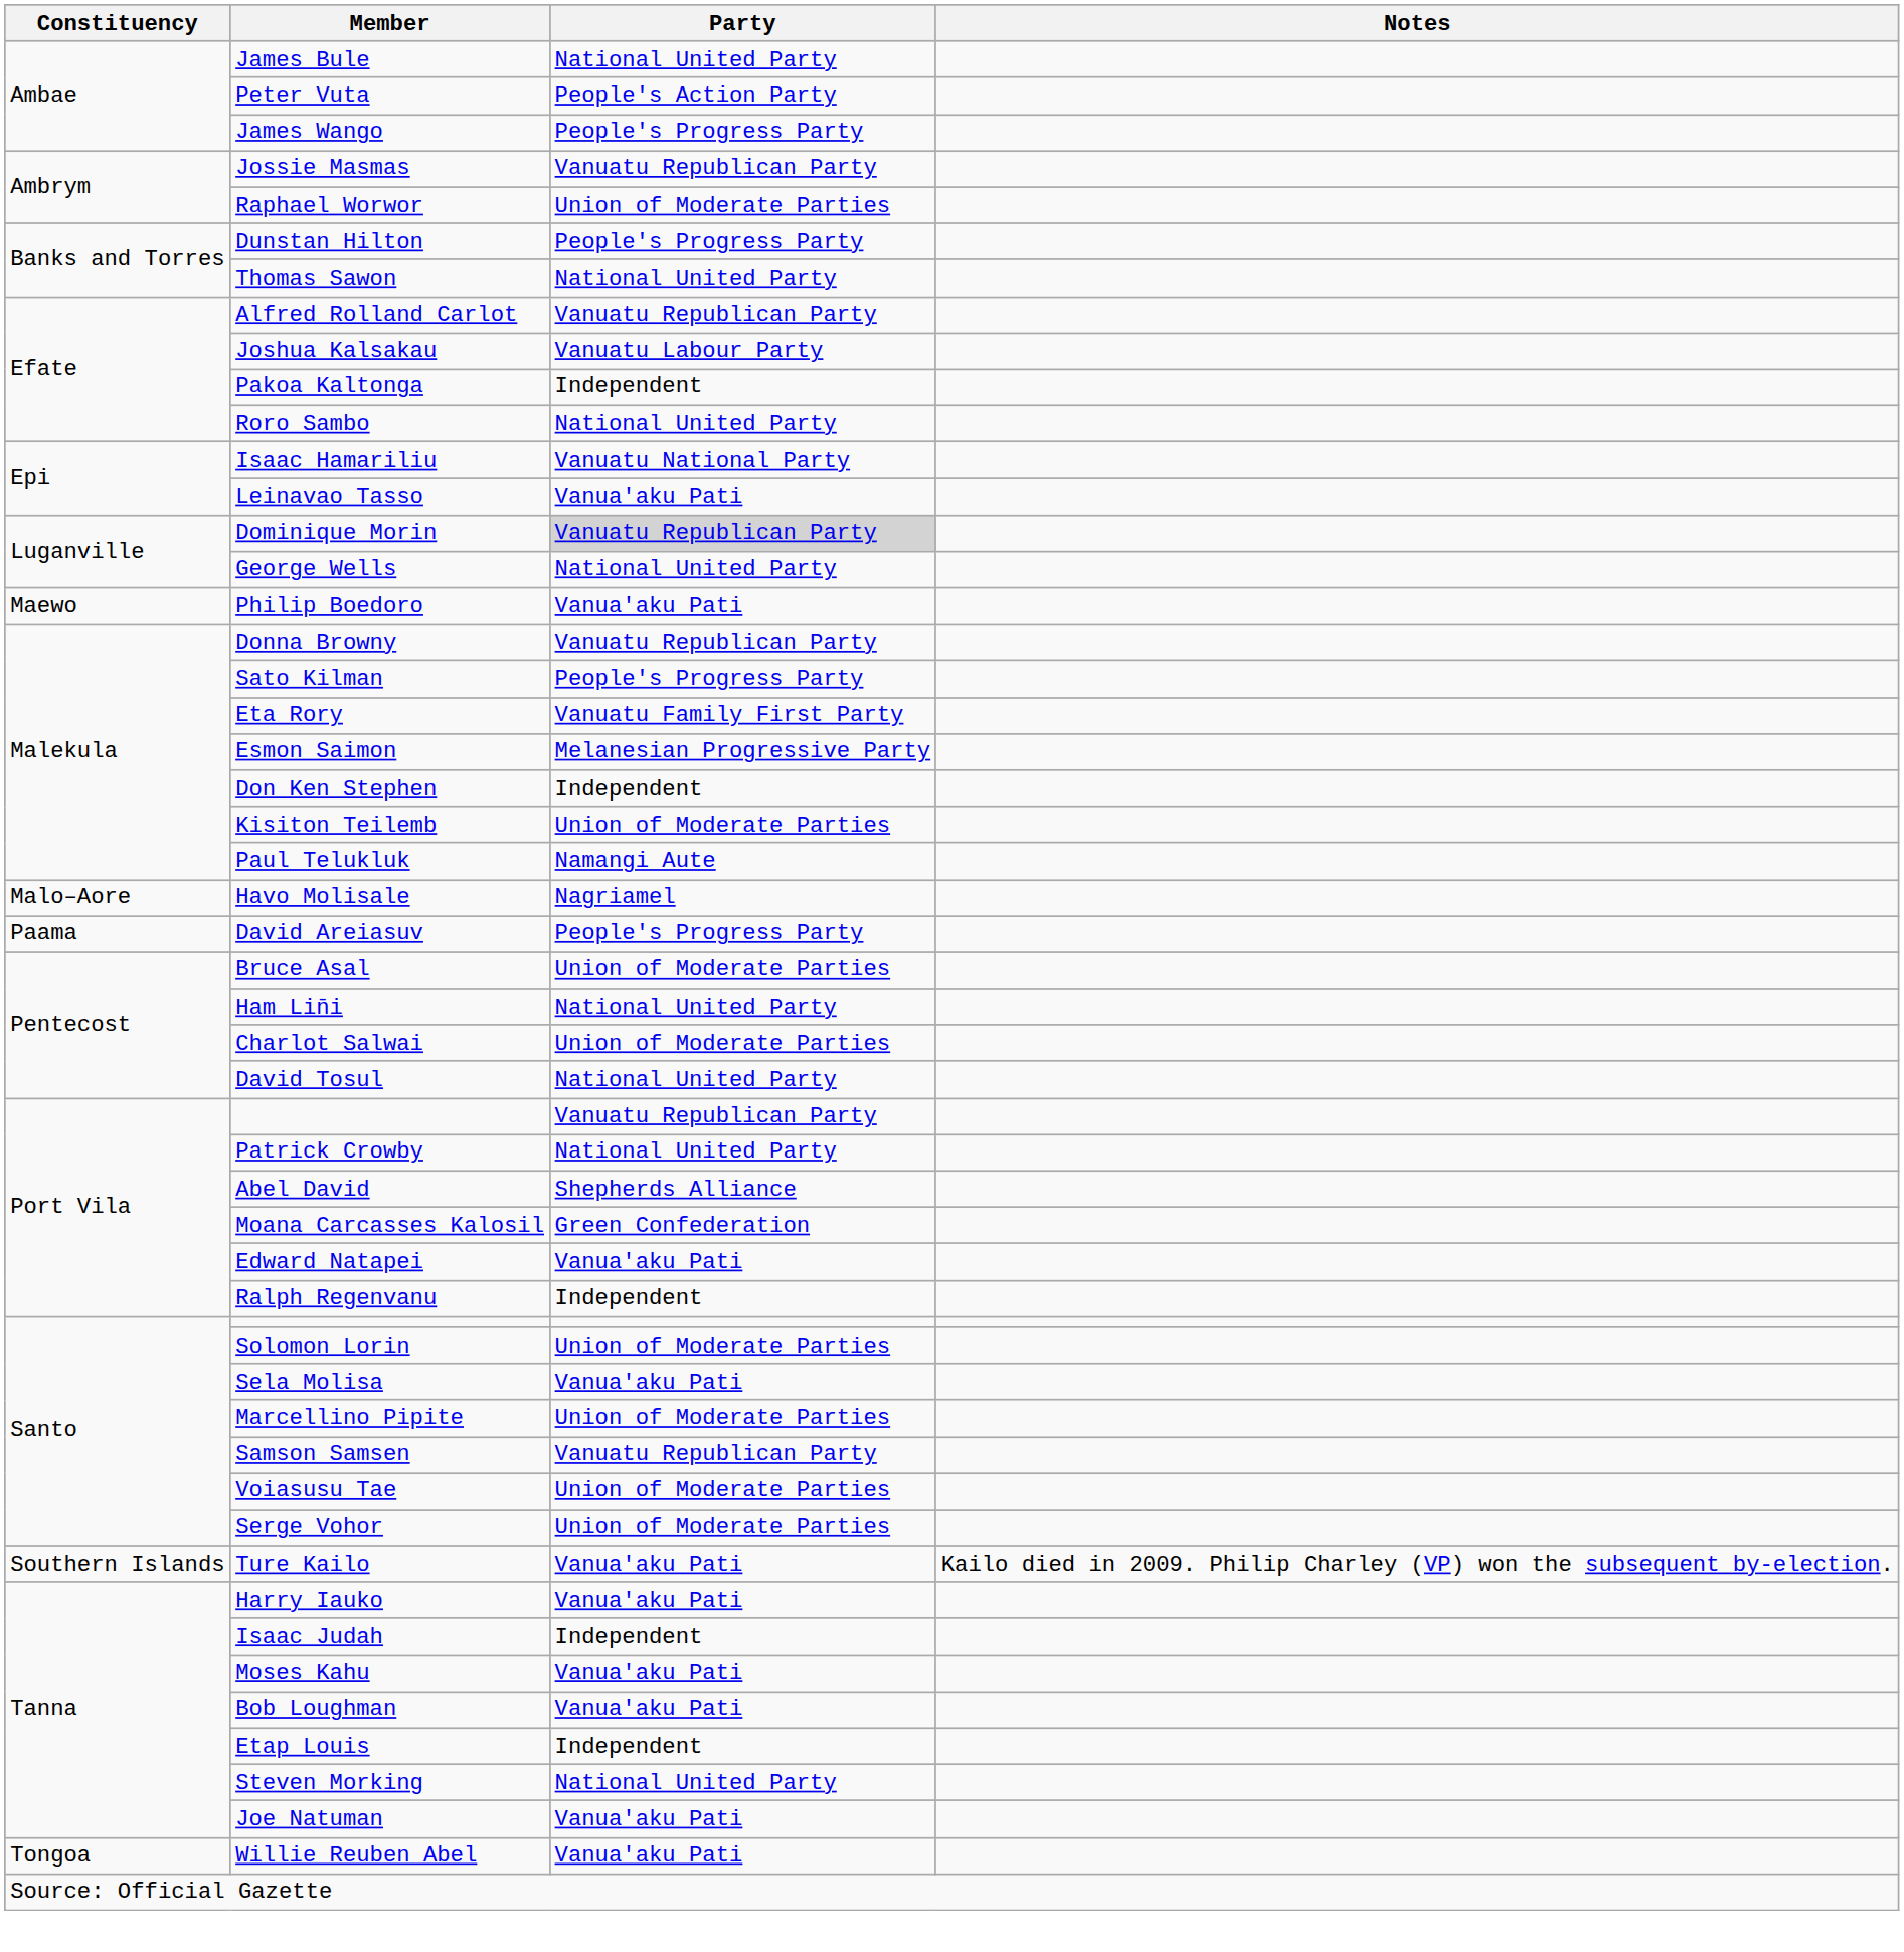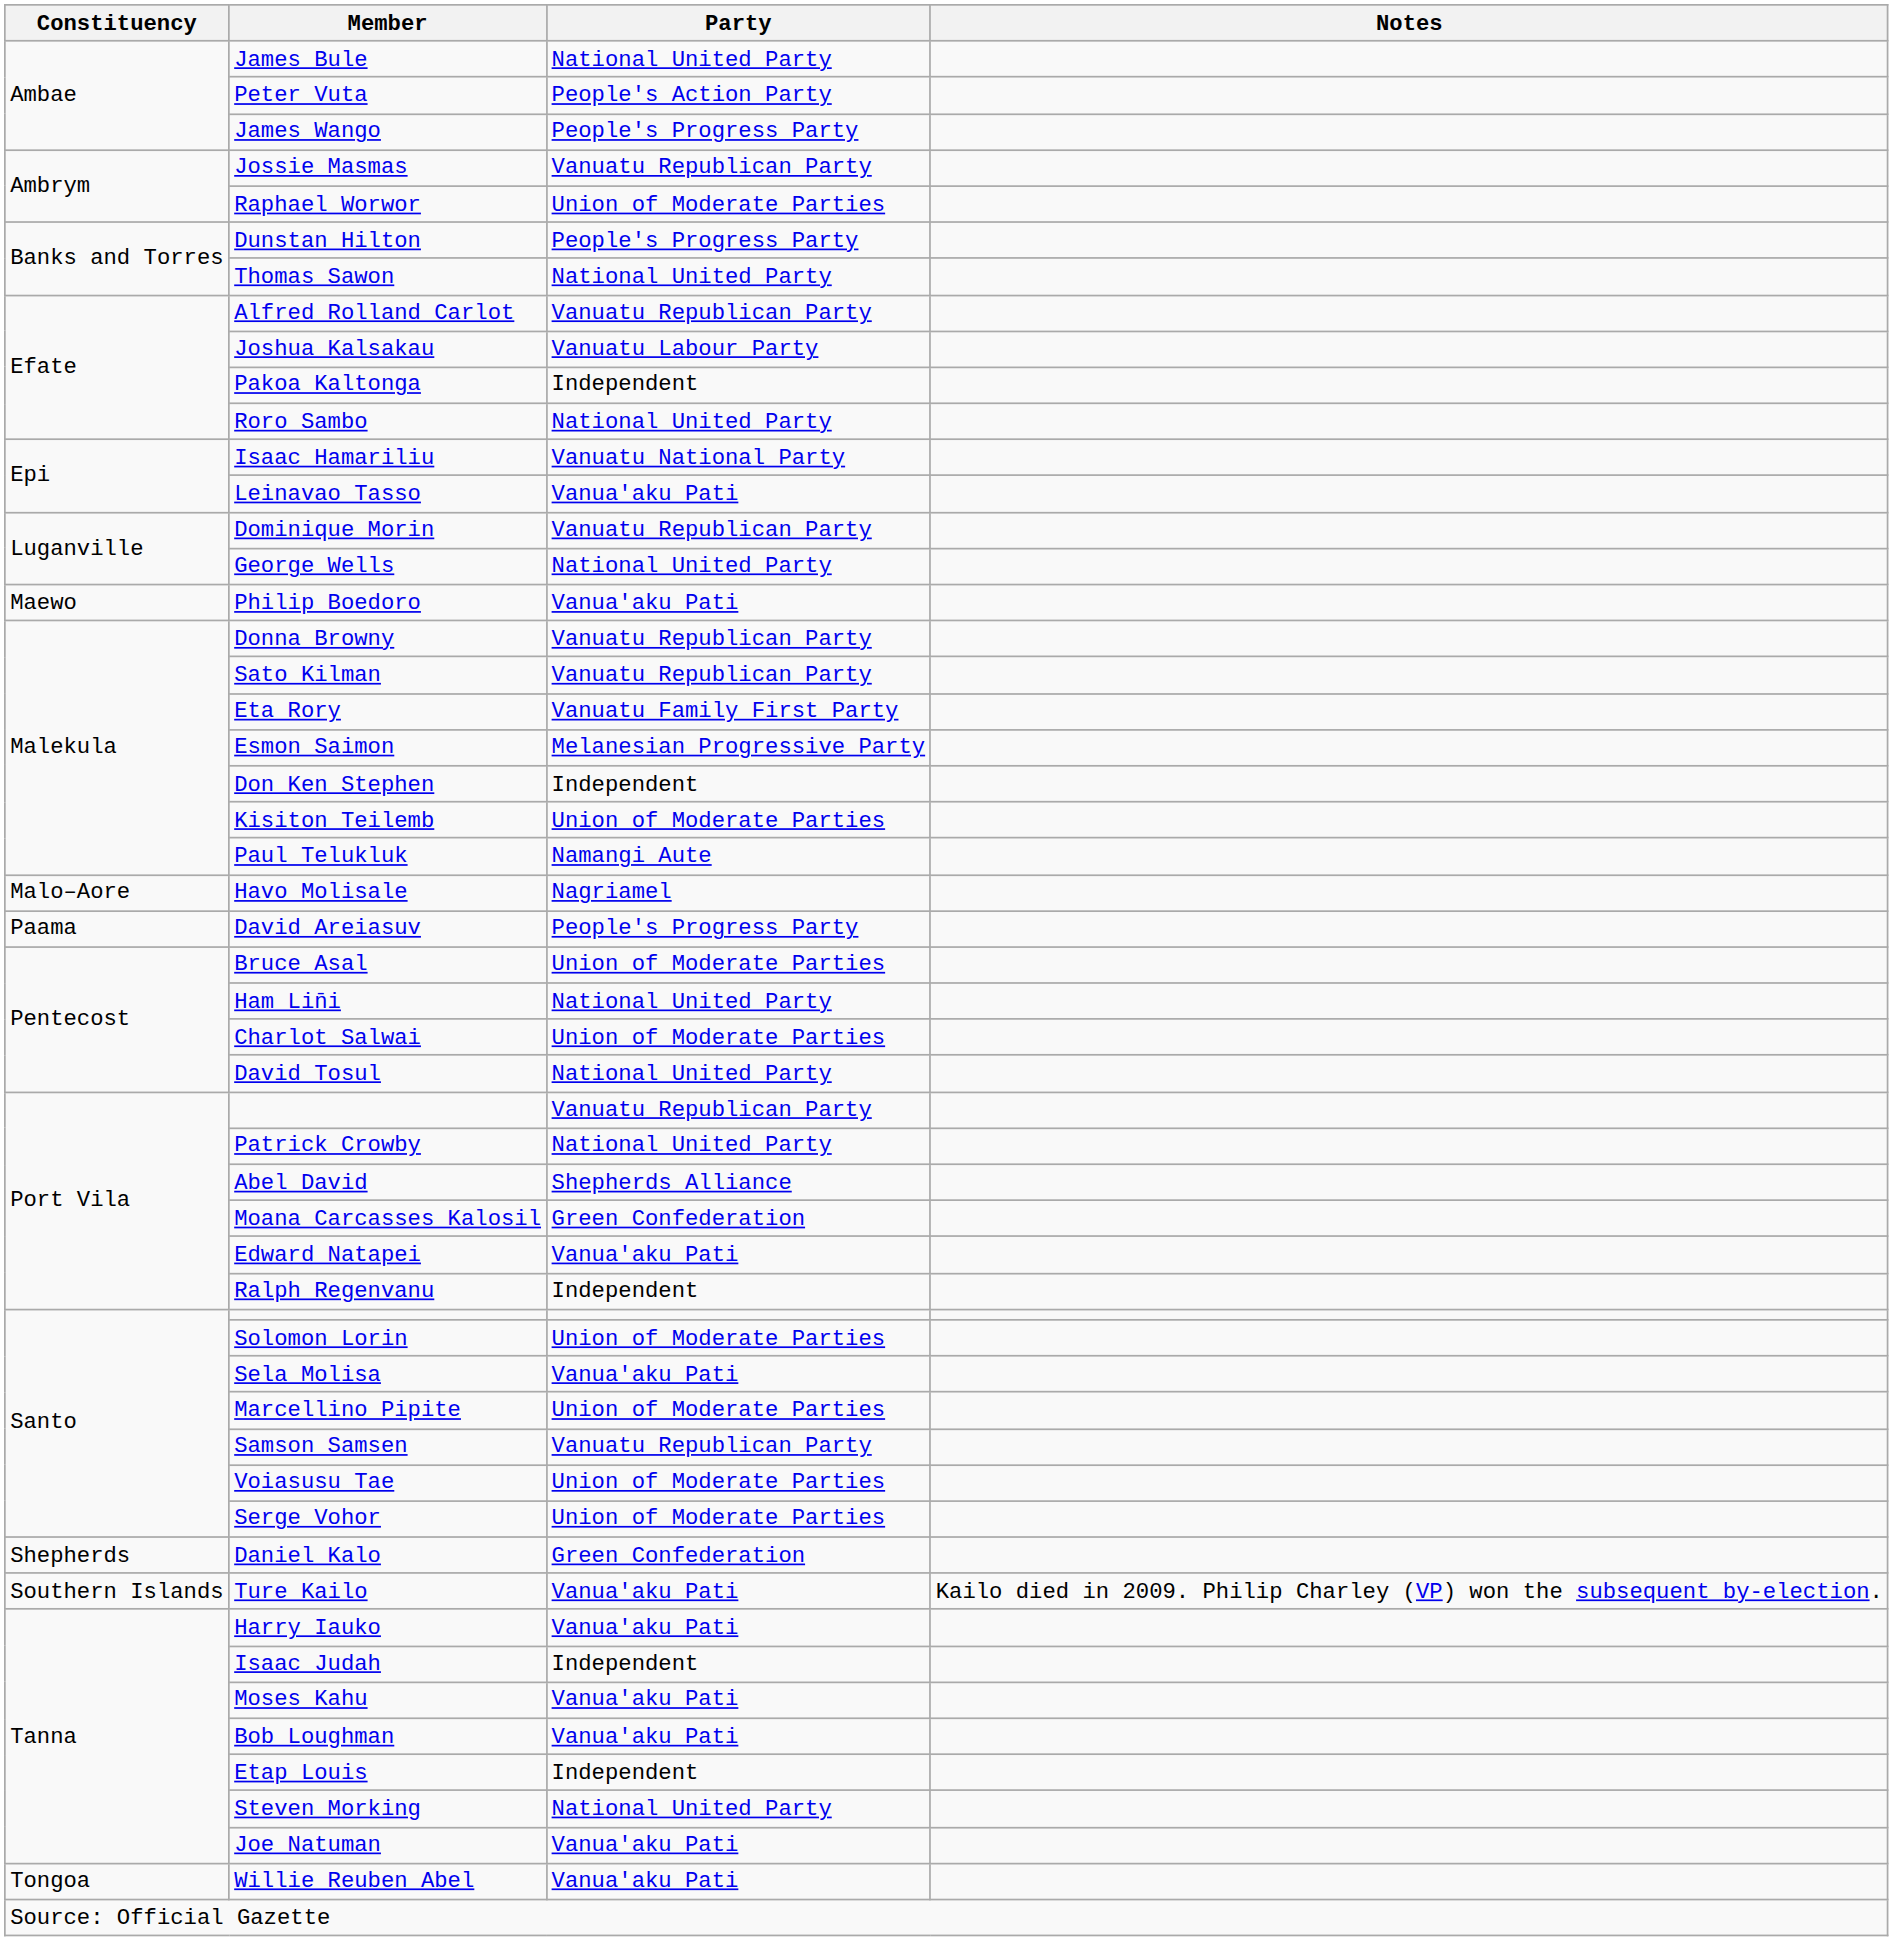 <table class="wikitable sortable">
 <tr>
 <th>Constituency</th>
 <th>Member</th>
 <th>Party</th>
 <th>Notes</th>
 </tr>
 <tr>
 <td rowspan=3>Ambae</td>
 <td><a href='#'>James Bule</a></td>
 <td><a href='#'>National United Party</a></td>
 <td></td>
 </tr>
 <tr>
 <td><a href='#'>Peter Vuta</a></td>
 <td><a href='#'>People's Action Party</a></td>
 <td></td>
 </tr>
 <tr>
 <td><a href='#'>James Wango</a></td>
 <td><a href='#'>People's Progress Party</a></td>
 <td></td>
 </tr>
 <tr>
 <td rowspan=2>Ambrym</td>
 <td><a href='#'>Jossie Masmas</a></td>
 <td><a href='#'>Vanuatu Republican Party</a></td>
 <td></td>
 </tr>
 <tr>
 <td><a href='#'>Raphael Worwor</a></td>
 <td><a href='#'>Union of Moderate Parties</a></td>
 <td></td>
 </tr>
 <tr>
 <td rowspan=2>Banks and Torres</td>
 <td><a href='#'>Dunstan Hilton</a></td>
 <td><a href='#'>People's Progress Party</a></td>
 <td></td>
 </tr>
 <tr>
 <td><a href='#'>Thomas Sawon</a></td>
 <td><a href='#'>National United Party</a></td>
 <td></td>
 </tr>
 <tr>
 <td rowspan=4>Efate</td>
 <td><a href='#'>Alfred Rolland Carlot</a></td>
 <td><a href='#'>Vanuatu Republican Party</a></td>
 <td></td>
 </tr>
 <tr>
 <td><a href='#'>Joshua Kalsakau</a></td>
 <td><a href='#'>Vanuatu Labour Party</a></td>
 <td></td>
 </tr>
 <tr>
 <td><a href='#'>Pakoa Kaltonga</a></td>
 <td>Independent</td>
 <td></td>
 </tr>
 <tr>
 <td><a href='#'>Roro Sambo</a></td>
 <td><a href='#'>National United Party</a></td>
 <td></td>
 </tr>
 <tr>
 <td rowspan=2>Epi</td>
 <td><a href='#'>Isaac Hamariliu</a></td>
 <td><a href='#'>Vanuatu National Party</a></td>
 <td></td>
 </tr>
 <tr>
 <td><a href='#'>Leinavao Tasso</a></td>
 <td><a href='#'>Vanua'aku Pati</a></td>
 <td></td>
 </tr>
 <tr>
 <td rowspan=2>Luganville</td>
 <td><a href='#'>Dominique Morin</a></td>
-<td style="background: lightgrey;"><a href='#'>Vanuatu Republican Party</a></td>
+<td><a href='#'>Vanuatu Republican Party</a></td>
 <td></td>
 </tr>
 <tr>
 <td><a href='#'>George Wells</a></td>
 <td><a href='#'>National United Party</a></td>
 <td></td>
 </tr>
 <tr>
 <td>Maewo</td>
 <td><a href='#'>Philip Boedoro</a></td>
 <td><a href='#'>Vanua'aku Pati</a></td>
 <td></td>
 </tr>
 <tr>
 <td rowspan=7>Malekula</td>
 <td><a href='#'>Donna Browny</a></td>
 <td><a href='#'>Vanuatu Republican Party</a></td>
 <td></td>
 </tr>
 <tr>
 <td><a href='#'>Sato Kilman</a></td>
-<td><a href='#'>People's Progress Party</a></td>
+<td><a href='#'>Vanuatu Republican Party</a></td>
 <td></td>
 </tr>
 <tr>
 <td><a href='#'>Eta Rory</a></td>
 <td><a href='#'>Vanuatu Family First Party</a></td>
 <td></td>
 </tr>
 <tr>
 <td><a href='#'>Esmon Saimon</a></td>
 <td><a href='#'>Melanesian Progressive Party</a></td>
 <td></td>
 </tr>
 <tr>
 <td><a href='#'>Don Ken Stephen</a></td>
 <td>Independent</td>
 <td></td>
 </tr>
 <tr>
 <td><a href='#'>Kisiton Teilemb</a></td>
 <td><a href='#'>Union of Moderate Parties</a></td>
 <td></td>
 </tr>
 <tr>
 <td><a href='#'>Paul Telukluk</a></td>
 <td><a href='#'>Namangi Aute</a></td>
 <td></td>
 </tr>
 <tr>
 <td>Malo–Aore</td>
 <td><a href='#'>Havo Molisale</a></td>
 <td><a href='#'>Nagriamel</a></td>
 <td></td>
 </tr>
 <tr>
 <td>Paama</td>
 <td><a href='#'>David Areiasuv</a></td>
 <td><a href='#'>People's Progress Party</a></td>
 <td></td>
 </tr>
 <tr>
 <td rowspan=4>Pentecost</td>
 <td><a href='#'>Bruce Asal</a></td>
 <td><a href='#'>Union of Moderate Parties</a></td>
 <td></td>
 </tr>
 <tr>
 <td><a href='#'>Ham Lin̄i</a></td>
 <td><a href='#'>National United Party</a></td>
 <td></td>
 </tr>
 <tr>
 <td><a href='#'>Charlot Salwai</a></td>
 <td><a href='#'>Union of Moderate Parties</a></td>
 <td></td>
 </tr>
 <tr>
 <td><a href='#'>David Tosul</a></td>
 <td><a href='#'>National United Party</a></td>
 <td></td>
 </tr>
 <tr>
 <td rowspan=6>Port Vila</td>
 <td></td>
 <td><a href='#'>Vanuatu Republican Party</a></td>
 <td></td>
 </tr>
 <tr>
 <td><a href='#'>Patrick Crowby</a></td>
 <td><a href='#'>National United Party</a></td>
 <td></td>
 </tr>
 <tr>
 <td><a href='#'>Abel David</a></td>
 <td><a href='#'>Shepherds Alliance</a></td>
 <td></td>
 </tr>
 <tr>
 <td><a href='#'>Moana Carcasses Kalosil</a></td>
 <td><a href='#'>Green Confederation</a></td>
 <td></td>
 </tr>
 <tr>
 <td><a href='#'>Edward Natapei</a></td>
 <td><a href='#'>Vanua'aku Pati</a></td>
 <td></td>
 </tr>
 <tr>
 <td><a href='#'>Ralph Regenvanu</a></td>
 <td>Independent</td>
 <td></td>
 </tr>
 <tr>
 <td rowspan=7>Santo</td>
 <td></td>
 <td></td>
 <td></td>
 </tr>
 <tr>
 <td><a href='#'>Solomon Lorin</a></td>
 <td><a href='#'>Union of Moderate Parties</a></td>
 <td></td>
 </tr>
 <tr>
 <td><a href='#'>Sela Molisa</a></td>
 <td><a href='#'>Vanua'aku Pati</a></td>
 <td></td>
 </tr>
 <tr>
 <td><a href='#'>Marcellino Pipite</a></td>
 <td><a href='#'>Union of Moderate Parties</a></td>
 <td></td>
 </tr>
 <tr>
 <td><a href='#'>Samson Samsen</a></td>
 <td><a href='#'>Vanuatu Republican Party</a></td>
 <td></td>
 </tr>
 <tr>
 <td><a href='#'>Voiasusu Tae</a></td>
 <td><a href='#'>Union of Moderate Parties</a></td>
 <td></td>
 </tr>
 <tr>
 <td><a href='#'>Serge Vohor</a></td>
 <td><a href='#'>Union of Moderate Parties</a></td>
 <td></td>
 </tr>
 <tr>
+<td>Shepherds</td>
+<td><a href='#'>Daniel Kalo</a></td>
+<td><a href='#'>Green Confederation</a></td>
+<td></td>
+</tr>
+<tr>
 <td>Southern Islands</td>
 <td><a href='#'>Ture Kailo</a></td>
 <td><a href='#'>Vanua'aku Pati</a></td>
 <td>Kailo died in 2009. Philip Charley (<a href='#'>VP</a>) won the <a href='#'>subsequent by-election</a>.</td>
 </tr>
 <tr>
 <td rowspan=7>Tanna</td>
 <td><a href='#'>Harry Iauko</a></td>
 <td><a href='#'>Vanua'aku Pati</a></td>
 <td></td>
 </tr>
 <tr>
 <td><a href='#'>Isaac Judah</a></td>
 <td>Independent</td>
 <td></td>
 </tr>
 <tr>
 <td><a href='#'>Moses Kahu</a></td>
 <td><a href='#'>Vanua'aku Pati</a></td>
 <td></td>
 </tr>
 <tr>
 <td><a href='#'>Bob Loughman</a></td>
 <td><a href='#'>Vanua'aku Pati</a></td>
 <td></td>
 </tr>
 <tr>
 <td><a href='#'>Etap Louis</a></td>
 <td>Independent</td>
 <td></td>
 </tr>
 <tr>
 <td><a href='#'>Steven Morking</a></td>
 <td><a href='#'>National United Party</a></td>
 <td></td>
 </tr>
 <tr>
 <td><a href='#'>Joe Natuman</a></td>
 <td><a href='#'>Vanua'aku Pati</a></td>
 <td></td>
 </tr>
 <tr>
 <td>Tongoa</td>
 <td><a href='#'>Willie Reuben Abel</a></td>
 <td><a href='#'>Vanua'aku Pati</a></td>
 <td></td>
 </tr>
 <tr class=sortbottom>
 <td colspan=4 align=left>Source: Official Gazette</td>
 </tr>
 </table>
